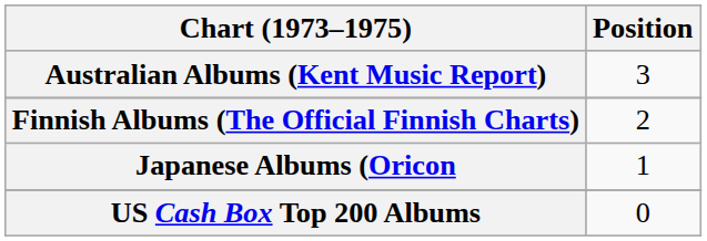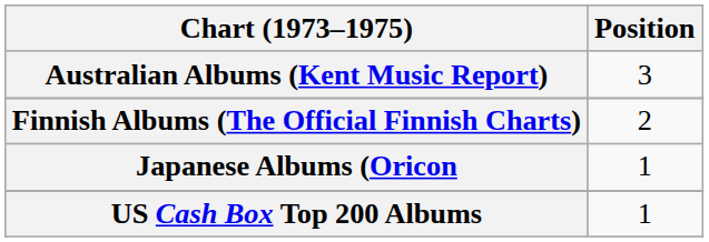 <table class="wikitable sortable plainrowheaders">
 <tr>
 <th>Chart (1973–1975)</th>
 <th>Position</th>
 </tr>
 <tr>
 <th scope="row">Australian Albums (<a href='#'>Kent Music Report</a>)</th>
 <td align="center">3</td>
 </tr>
 <tr>
 </tr>
 <tr>
 </tr>
 <tr>
 <th scope="row">Finnish Albums (<a href='#'>The Official Finnish Charts</a>)</th>
 <td align="center">2</td>
 </tr>
 <tr>
 <th scope="row">Japanese Albums (<a href='#'>Oricon</a></th>
 <td align="center">1</td>
 </tr>
 <tr>
 </tr>
 <tr>
 </tr>
 <tr>
 </tr>
 <tr>
 <th scope="row">US <em><a href='#'>Cash Box</a></em> Top 200 Albums</th>
-<td align="center">0</td>
+<td align="center">1</td>
 </tr>
 </table>
